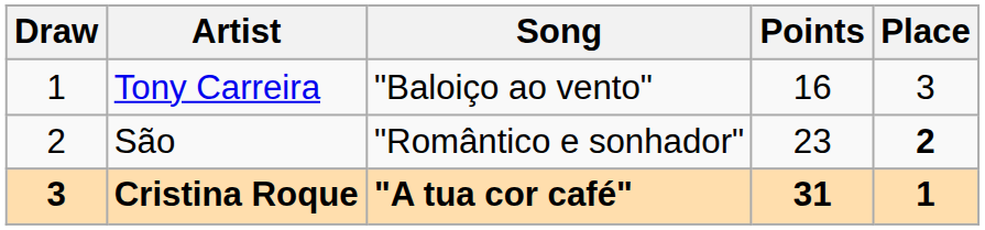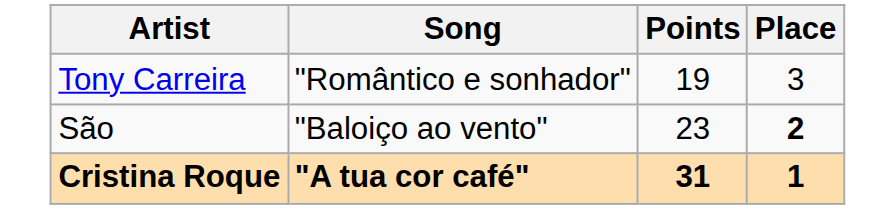 <table class="sortable wikitable" style="margin: 1em auto 1em auto; text-align:center">
 <tr>
-<th>Draw</th>
 <th>Artist</th>
 <th>Song</th>
 <th>Points</th>
 <th>Place</th>
 </tr>
 <tr>
-<td>1</td>
 <td align="left"><a href='#'>Tony Carreira</a></td>
-<td align="left">"Baloiço ao vento"</td>
-<td>16</td>
+<td align="left">"Romântico e sonhador"</td>
+<td>19</td>
 <td>3</td>
 </tr>
 <tr>
-<td>2</td>
 <td align="left">São</td>
-<td align="left">"Romântico e sonhador"</td>
+<td align="left">"Baloiço ao vento"</td>
 <td>23</td>
 <td><strong>2</strong></td>
 </tr>
 <tr style="font-weight:bold;background:navajowhite;">
-<td>3</td>
 <td align="left">Cristina Roque</td>
 <td align="left">"A tua cor café"</td>
 <td>31</td>
 <td>1</td>
 </tr>
 </table>
